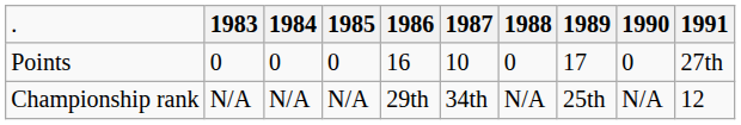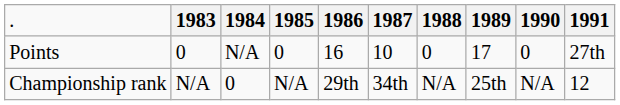 <table class="wikitable">
 <tr>
 <td>.</td>
 <th>1983</th>
 <th>1984</th>
 <th>1985</th>
 <th>1986</th>
 <th>1987</th>
 <th>1988</th>
 <th>1989</th>
 <th>1990</th>
 <th>1991</th>
 </tr>
 <tr>
 <td>Points</td>
 <td>0</td>
-<td>0</td>
+<td>N/A</td>
 <td>0</td>
 <td>16</td>
 <td>10</td>
 <td>0</td>
 <td>17</td>
 <td>0</td>
 <td>27th</td>
 </tr>
 <tr>
 <td>Championship rank</td>
 <td>N/A</td>
-<td>N/A</td>
+<td>0</td>
 <td>N/A</td>
 <td>29th</td>
 <td>34th</td>
 <td>N/A</td>
 <td>25th</td>
 <td>N/A</td>
 <td>12</td>
 </tr>
 </table>
